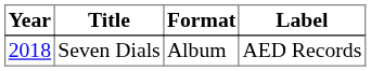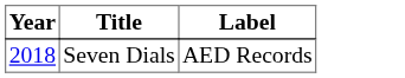 <table border=1 cellpadding=2 style="border-collapse:collapse;">
 <tr style="border-bottom:1px solid black;">
 <th>Year</th>
 <th>Title</th>
-<th>Format</th>
 <th>Label</th>
 </tr>
 <tr>
 <td><a href='#'>2018</a></td>
 <td>Seven Dials</td>
-<td>Album</td>
 <td>AED Records</td>
 </tr>
 </table>
